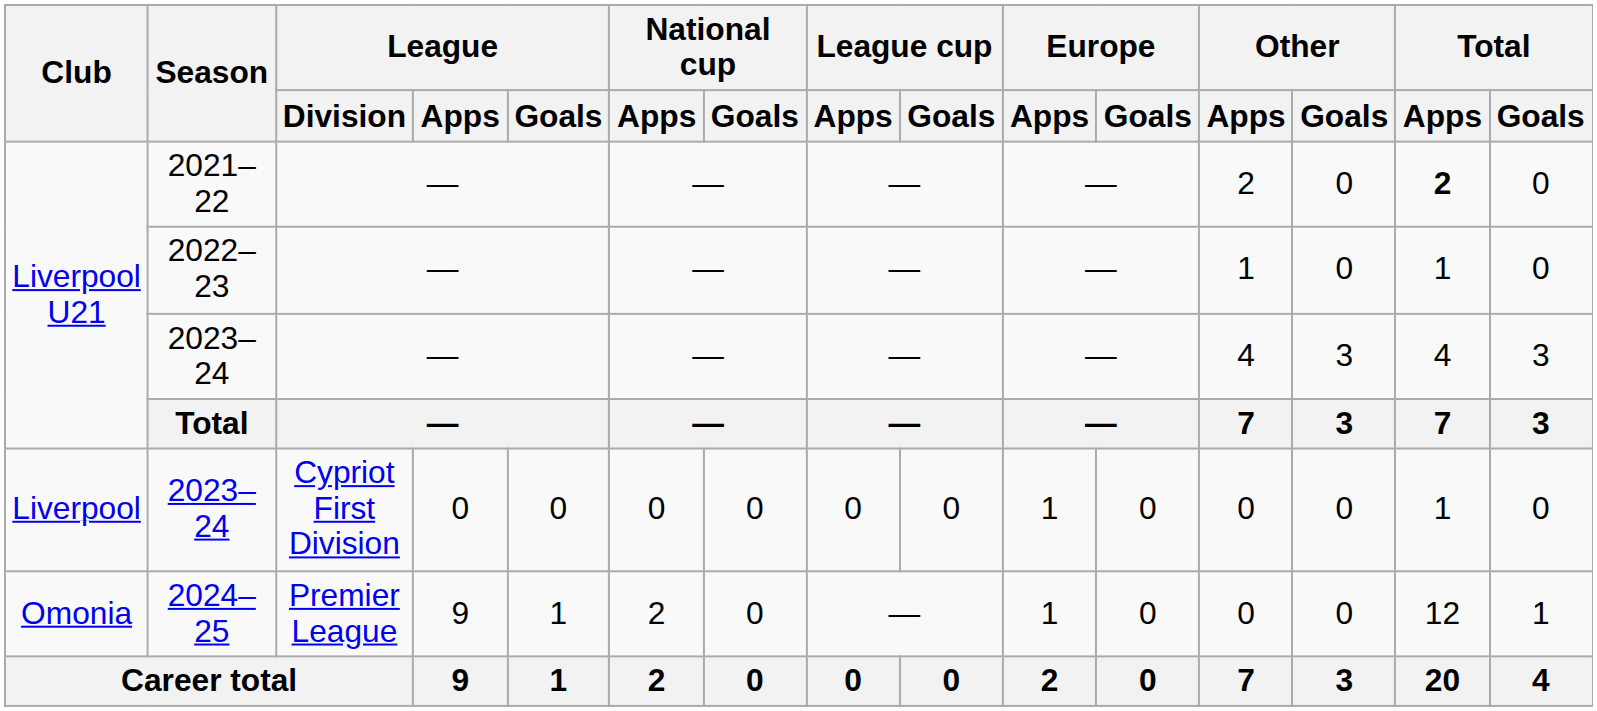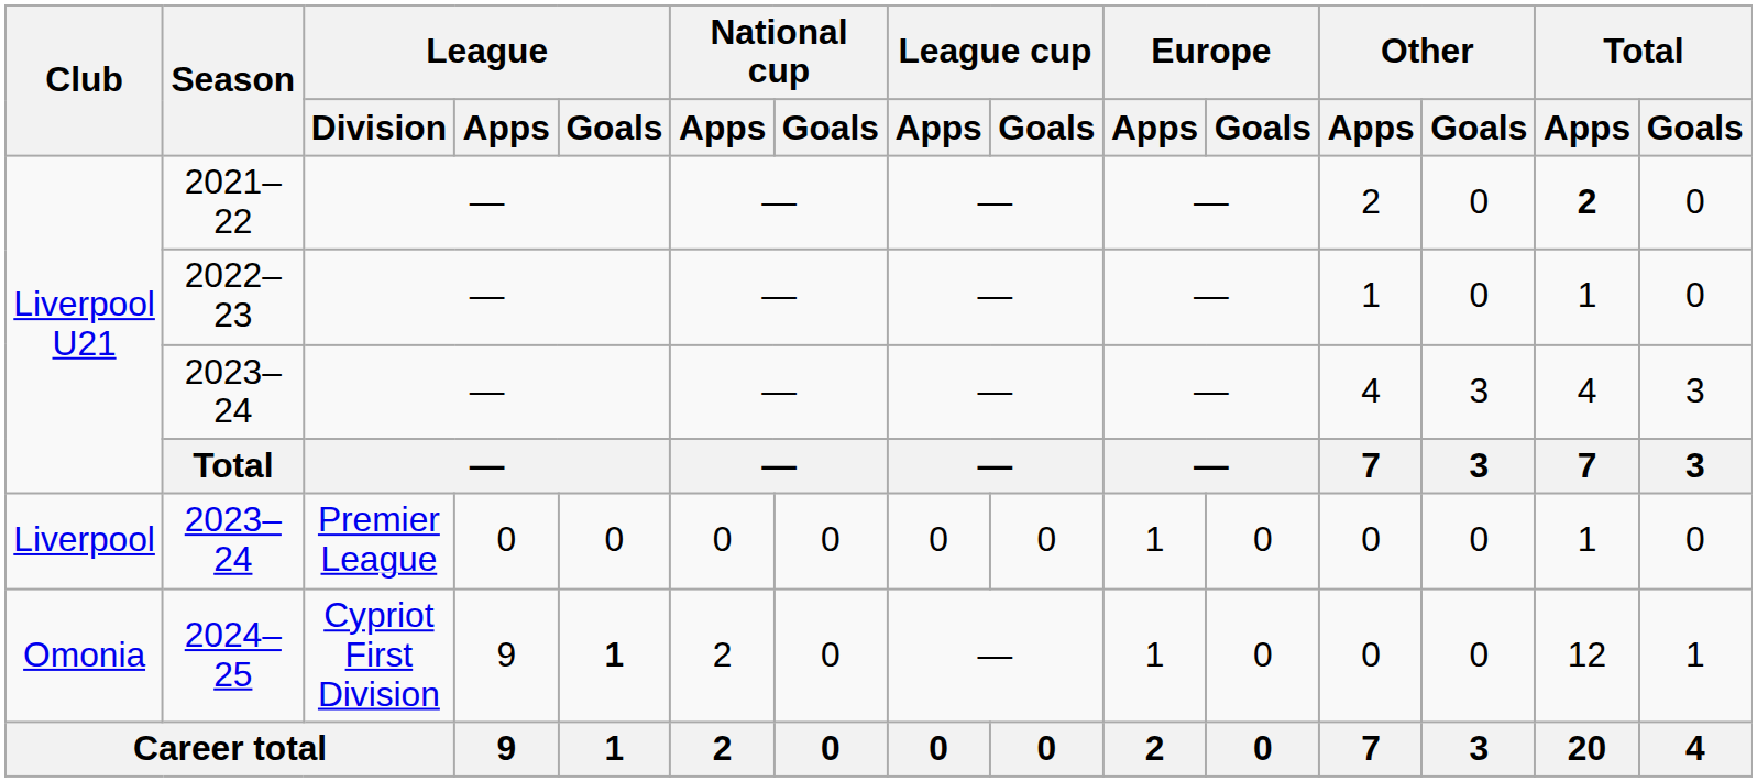 <table class=wikitable style=text-align:center>
 <tr>
 <th rowspan=2>Club</th>
 <th rowspan=2>Season</th>
 <th colspan=3>League</th>
 <th colspan=2>National cup</th>
 <th colspan=2>League cup</th>
 <th colspan=2>Europe</th>
 <th colspan=2>Other</th>
 <th colspan=2>Total</th>
 </tr>
 <tr>
 <th>Division</th>
 <th>Apps</th>
 <th>Goals</th>
 <th>Apps</th>
 <th>Goals</th>
 <th>Apps</th>
 <th>Goals</th>
 <th>Apps</th>
 <th>Goals</th>
 <th>Apps</th>
 <th>Goals</th>
 <th>Apps</th>
 <th>Goals</th>
 </tr>
 <tr>
 <td rowspan="4"><a href='#'>Liverpool U21</a></td>
 <td>2021–22</td>
 <td colspan=3>—</td>
 <td colspan=2>—</td>
 <td colspan=2>—</td>
 <td colspan=2>—</td>
 <td>2</td>
 <td>0</td>
 <td><strong>2</strong></td>
 <td>0</td>
 </tr>
 <tr>
 <td>2022–23</td>
 <td colspan=3>—</td>
 <td colspan=2>—</td>
 <td colspan=2>—</td>
 <td colspan=2>—</td>
 <td>1</td>
 <td>0</td>
 <td>1</td>
 <td>0</td>
 </tr>
 <tr>
 <td>2023–24</td>
 <td colspan=3>—</td>
 <td colspan=2>—</td>
 <td colspan=2>—</td>
 <td colspan=2>—</td>
 <td>4</td>
 <td>3</td>
 <td>4</td>
 <td>3</td>
 </tr>
 <tr>
 <th colspan=1>Total</th>
 <th colspan=3>—</th>
 <th colspan=2>—</th>
 <th colspan=2>—</th>
 <th colspan=2>—</th>
 <th>7</th>
 <th>3</th>
 <th>7</th>
 <th>3</th>
 </tr>
 <tr>
 <td><a href='#'>Liverpool</a></td>
 <td><a href='#'>2023–24</a></td>
-<td><a href='#'>Cypriot First Division</a></td>
+<td><a href='#'>Premier League</a></td>
 <td>0</td>
 <td>0</td>
 <td>0</td>
 <td>0</td>
 <td>0</td>
 <td>0</td>
 <td>1</td>
 <td>0</td>
 <td>0</td>
 <td>0</td>
 <td>1</td>
 <td>0</td>
 </tr>
 <tr>
 <td><a href='#'>Omonia</a></td>
 <td><a href='#'>2024–25</a></td>
-<td><a href='#'>Premier League</a></td>
+<td><a href='#'>Cypriot First Division</a></td>
 <td>9</td>
-<td>1</td>
+<td><strong>1</strong></td>
 <td>2</td>
 <td>0</td>
 <td colspan=2>—</td>
 <td>1</td>
 <td>0</td>
 <td>0</td>
 <td>0</td>
 <td>12</td>
 <td>1</td>
 </tr>
 <tr>
 <th colspan=3>Career total</th>
 <th>9</th>
 <th>1</th>
 <th>2</th>
 <th>0</th>
 <th>0</th>
 <th>0</th>
 <th>2</th>
 <th>0</th>
 <th>7</th>
 <th>3</th>
 <th>20</th>
 <th>4</th>
 </tr>
 </table>
